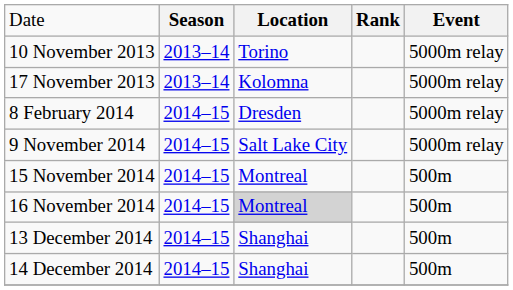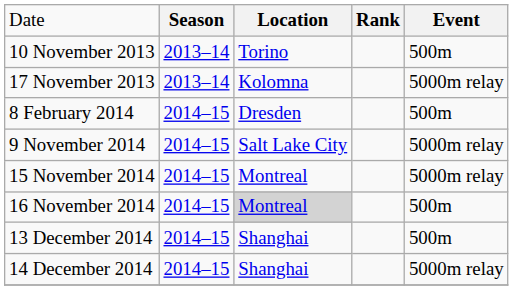 <table class="wikitable sortable" style="font-size:90%" style="text-align:center">
 <tr>
 <td>Date</td>
 <th>Season</th>
 <th>Location</th>
 <th>Rank</th>
 <th>Event</th>
 </tr>
 <tr>
 <td>10 November 2013</td>
 <td><a href='#'>2013–14</a></td>
 <td><a href='#'>Torino</a></td>
 <td></td>
-<td>5000m relay</td>
+<td>500m</td>
 </tr>
 <tr>
 <td>17 November 2013</td>
 <td><a href='#'>2013–14</a></td>
 <td><a href='#'>Kolomna</a></td>
 <td></td>
 <td>5000m relay</td>
 </tr>
 <tr>
 <td>8 February 2014</td>
 <td><a href='#'>2014–15</a></td>
 <td><a href='#'>Dresden</a></td>
 <td></td>
-<td>5000m relay</td>
+<td>500m</td>
 </tr>
 <tr>
 <td>9 November 2014</td>
 <td><a href='#'>2014–15</a></td>
 <td><a href='#'>Salt Lake City</a></td>
 <td></td>
 <td>5000m relay</td>
 </tr>
 <tr>
 <td>15 November 2014</td>
 <td><a href='#'>2014–15</a></td>
 <td><a href='#'>Montreal</a></td>
 <td></td>
-<td>500m</td>
+<td>5000m relay</td>
 </tr>
 <tr>
 <td>16 November 2014</td>
 <td><a href='#'>2014–15</a></td>
 <td style="background: lightgrey;"><a href='#'>Montreal</a></td>
 <td></td>
 <td>500m</td>
 </tr>
 <tr>
 <td>13 December 2014</td>
 <td><a href='#'>2014–15</a></td>
 <td><a href='#'>Shanghai</a></td>
 <td></td>
 <td>500m</td>
 </tr>
 <tr>
 <td>14 December 2014</td>
 <td><a href='#'>2014–15</a></td>
 <td><a href='#'>Shanghai</a></td>
 <td></td>
-<td>500m</td>
+<td>5000m relay</td>
 </tr>
 <tr>
 </tr>
 </table>
